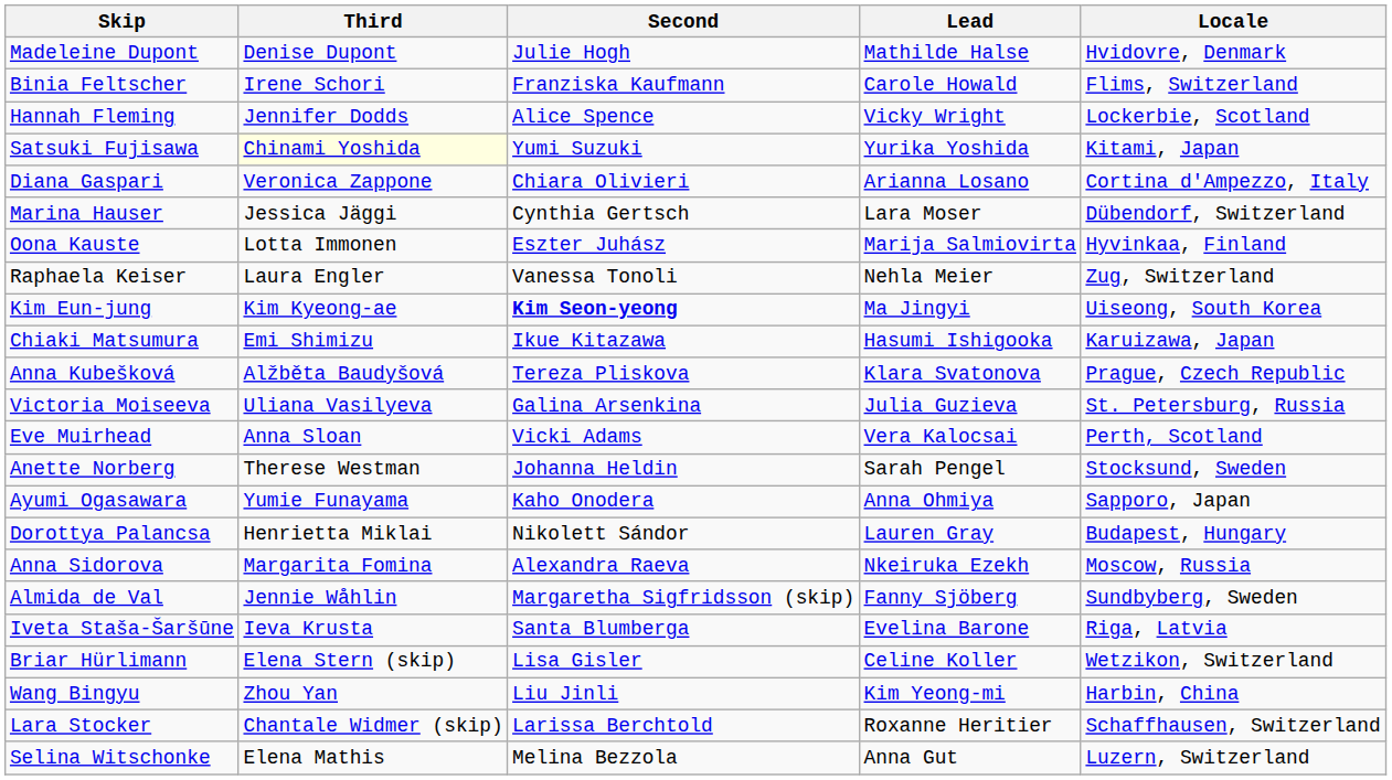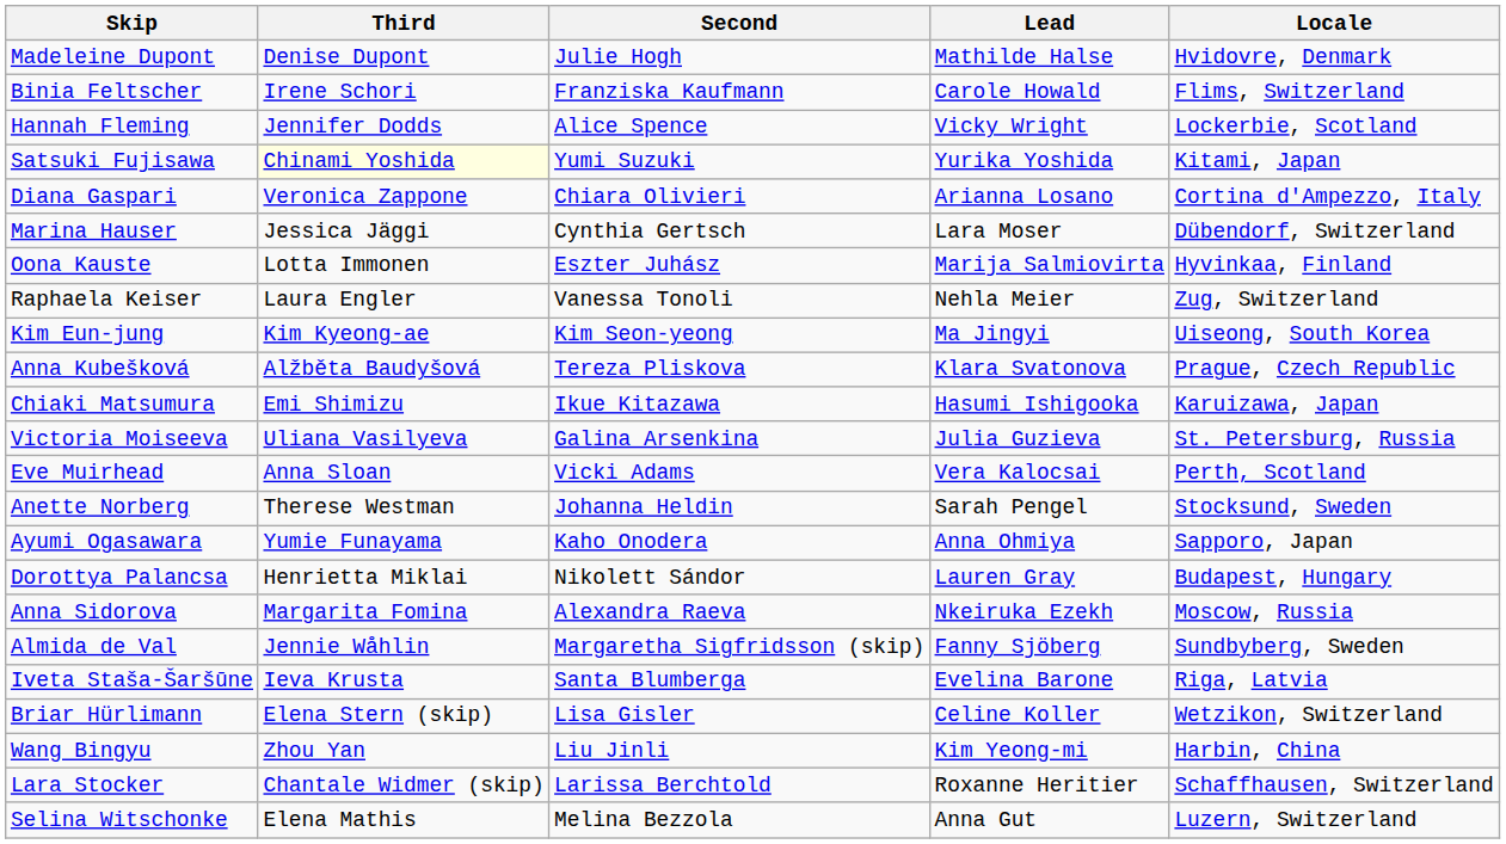 <table class=wikitable>
 <tr>
 <th>Skip</th>
 <th>Third</th>
 <th>Second</th>
 <th>Lead</th>
 <th>Locale</th>
 </tr>
 <tr>
 <td><a href='#'>Madeleine Dupont</a></td>
 <td><a href='#'>Denise Dupont</a></td>
 <td><a href='#'>Julie Hogh</a></td>
 <td><a href='#'>Mathilde Halse</a></td>
 <td> <a href='#'>Hvidovre</a>, <a href='#'>Denmark</a></td>
 </tr>
 <tr>
 <td><a href='#'>Binia Feltscher</a></td>
 <td><a href='#'>Irene Schori</a></td>
 <td><a href='#'>Franziska Kaufmann</a></td>
 <td><a href='#'>Carole Howald</a></td>
 <td> <a href='#'>Flims</a>, <a href='#'>Switzerland</a></td>
 </tr>
 <tr>
 <td><a href='#'>Hannah Fleming</a></td>
 <td><a href='#'>Jennifer Dodds</a></td>
 <td><a href='#'>Alice Spence</a></td>
 <td><a href='#'>Vicky Wright</a></td>
 <td> <a href='#'>Lockerbie</a>, <a href='#'>Scotland</a></td>
 </tr>
 <tr>
 <td><a href='#'>Satsuki Fujisawa</a></td>
 <td style="background: lightyellow;"><a href='#'>Chinami Yoshida</a></td>
 <td><a href='#'>Yumi Suzuki</a></td>
 <td><a href='#'>Yurika Yoshida</a></td>
 <td> <a href='#'>Kitami</a>, <a href='#'>Japan</a></td>
 </tr>
 <tr>
 <td><a href='#'>Diana Gaspari</a></td>
 <td><a href='#'>Veronica Zappone</a></td>
 <td><a href='#'>Chiara Olivieri</a></td>
 <td><a href='#'>Arianna Losano</a></td>
 <td> <a href='#'>Cortina d'Ampezzo</a>, <a href='#'>Italy</a></td>
 </tr>
 <tr>
 <td><a href='#'>Marina Hauser</a></td>
 <td>Jessica Jäggi</td>
 <td>Cynthia Gertsch</td>
 <td>Lara Moser</td>
 <td> <a href='#'>Dübendorf</a>, Switzerland</td>
 </tr>
 <tr>
 <td><a href='#'>Oona Kauste</a></td>
 <td>Lotta Immonen</td>
 <td><a href='#'>Eszter Juhász</a></td>
 <td><a href='#'>Marija Salmiovirta</a></td>
 <td> <a href='#'>Hyvinkaa</a>, <a href='#'>Finland</a></td>
 </tr>
 <tr>
 <td>Raphaela Keiser</td>
 <td>Laura Engler</td>
 <td>Vanessa Tonoli</td>
 <td>Nehla Meier</td>
 <td> <a href='#'>Zug</a>, Switzerland</td>
 </tr>
 <tr>
 <td><a href='#'>Kim Eun-jung</a></td>
 <td><a href='#'>Kim Kyeong-ae</a></td>
-<td><strong><a href='#'>Kim Seon-yeong</a></strong></td>
+<td><a href='#'>Kim Seon-yeong</a></td>
 <td><a href='#'>Ma Jingyi</a></td>
 <td> <a href='#'>Uiseong</a>, <a href='#'>South Korea</a></td>
+</tr>
+<tr>
+<td><a href='#'>Anna Kubešková</a></td>
+<td><a href='#'>Alžběta Baudyšová</a></td>
+<td><a href='#'>Tereza Pliskova</a></td>
+<td><a href='#'>Klara Svatonova</a></td>
+<td> <a href='#'>Prague</a>, <a href='#'>Czech Republic</a></td>
 </tr>
 <tr>
 <td><a href='#'>Chiaki Matsumura</a></td>
 <td><a href='#'>Emi Shimizu</a></td>
 <td><a href='#'>Ikue Kitazawa</a></td>
 <td><a href='#'>Hasumi Ishigooka</a></td>
 <td> <a href='#'>Karuizawa</a>, <a href='#'>Japan</a></td>
-</tr>
-<tr>
-<td><a href='#'>Anna Kubešková</a></td>
-<td><a href='#'>Alžběta Baudyšová</a></td>
-<td><a href='#'>Tereza Pliskova</a></td>
-<td><a href='#'>Klara Svatonova</a></td>
-<td> <a href='#'>Prague</a>, <a href='#'>Czech Republic</a></td>
 </tr>
 <tr>
 <td><a href='#'>Victoria Moiseeva</a></td>
 <td><a href='#'>Uliana Vasilyeva</a></td>
 <td><a href='#'>Galina Arsenkina</a></td>
 <td><a href='#'>Julia Guzieva</a></td>
 <td> <a href='#'>St. Petersburg</a>, <a href='#'>Russia</a></td>
 </tr>
 <tr>
 <td><a href='#'>Eve Muirhead</a></td>
 <td><a href='#'>Anna Sloan</a></td>
 <td><a href='#'>Vicki Adams</a></td>
 <td><a href='#'>Vera Kalocsai</a></td>
 <td> <a href='#'>Perth, Scotland</a></td>
 </tr>
 <tr>
 <td><a href='#'>Anette Norberg</a></td>
 <td>Therese Westman</td>
 <td><a href='#'>Johanna Heldin</a></td>
 <td>Sarah Pengel</td>
 <td> <a href='#'>Stocksund</a>, <a href='#'>Sweden</a></td>
 </tr>
 <tr>
 <td><a href='#'>Ayumi Ogasawara</a></td>
 <td><a href='#'>Yumie Funayama</a></td>
 <td><a href='#'>Kaho Onodera</a></td>
 <td><a href='#'>Anna Ohmiya</a></td>
 <td> <a href='#'>Sapporo</a>, Japan</td>
 </tr>
 <tr>
 <td><a href='#'>Dorottya Palancsa</a></td>
 <td>Henrietta Miklai</td>
 <td>Nikolett Sándor</td>
 <td><a href='#'>Lauren Gray</a></td>
 <td> <a href='#'>Budapest</a>, <a href='#'>Hungary</a></td>
 </tr>
 <tr>
 <td><a href='#'>Anna Sidorova</a></td>
 <td><a href='#'>Margarita Fomina</a></td>
 <td><a href='#'>Alexandra Raeva</a></td>
 <td><a href='#'>Nkeiruka Ezekh</a></td>
 <td> <a href='#'>Moscow</a>, <a href='#'>Russia</a></td>
 </tr>
 <tr>
 <td><a href='#'>Almida de Val</a></td>
 <td><a href='#'>Jennie Wåhlin</a></td>
 <td><a href='#'>Margaretha Sigfridsson</a> (skip)</td>
 <td><a href='#'>Fanny Sjöberg</a></td>
 <td> <a href='#'>Sundbyberg</a>, Sweden</td>
 </tr>
 <tr>
 <td><a href='#'>Iveta Staša-Šaršūne</a></td>
 <td><a href='#'>Ieva Krusta</a></td>
 <td><a href='#'>Santa Blumberga</a></td>
 <td><a href='#'>Evelina Barone</a></td>
 <td> <a href='#'>Riga</a>, <a href='#'>Latvia</a></td>
 </tr>
 <tr>
 <td><a href='#'>Briar Hürlimann</a></td>
 <td><a href='#'>Elena Stern</a> (skip)</td>
 <td><a href='#'>Lisa Gisler</a></td>
 <td><a href='#'>Celine Koller</a></td>
 <td> <a href='#'>Wetzikon</a>, Switzerland</td>
 </tr>
 <tr>
 <td><a href='#'>Wang Bingyu</a></td>
 <td><a href='#'>Zhou Yan</a></td>
 <td><a href='#'>Liu Jinli</a></td>
 <td><a href='#'>Kim Yeong-mi</a></td>
 <td> <a href='#'>Harbin</a>, <a href='#'>China</a></td>
 </tr>
 <tr>
 <td><a href='#'>Lara Stocker</a></td>
 <td><a href='#'>Chantale Widmer</a> (skip)</td>
 <td><a href='#'>Larissa Berchtold</a></td>
 <td>Roxanne Heritier</td>
 <td> <a href='#'>Schaffhausen</a>, Switzerland</td>
 </tr>
 <tr>
 <td><a href='#'>Selina Witschonke</a></td>
 <td>Elena Mathis</td>
 <td>Melina Bezzola</td>
 <td>Anna Gut</td>
 <td> <a href='#'>Luzern</a>, Switzerland</td>
 </tr>
 </table>
